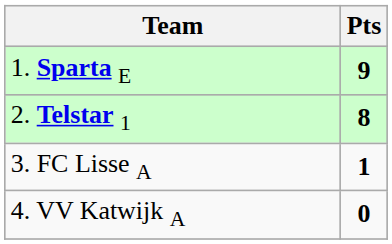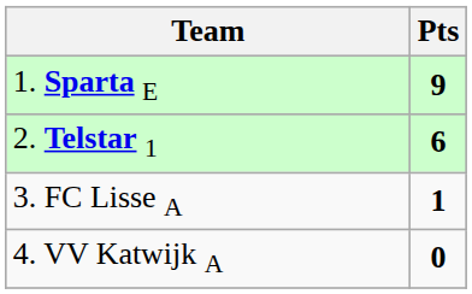 <table class="wikitable" style="text-align:center; float:left; margin-right:1em">
 <tr>
 <th style="width:200px">Team</th>
 <th width=20>Pts</th>
 </tr>
 <tr bgcolor=ccffcc>
 <td align=left>1. <strong><a href='#'>Sparta</a></strong> <sub>E</sub></td>
 <td><strong>9</strong></td>
 </tr>
 <tr bgcolor=ccffcc>
 <td align=left>2. <strong><a href='#'>Telstar</a></strong> <sub>1</sub></td>
-<td><strong>8</strong></td>
+<td><strong>6</strong></td>
 </tr>
 <tr>
 <td align=left>3. FC Lisse <sub>A</sub></td>
 <td><strong>1</strong></td>
 </tr>
 <tr>
 <td align=left>4. VV Katwijk <sub>A</sub></td>
 <td><strong>0</strong></td>
 </tr>
 </table>
